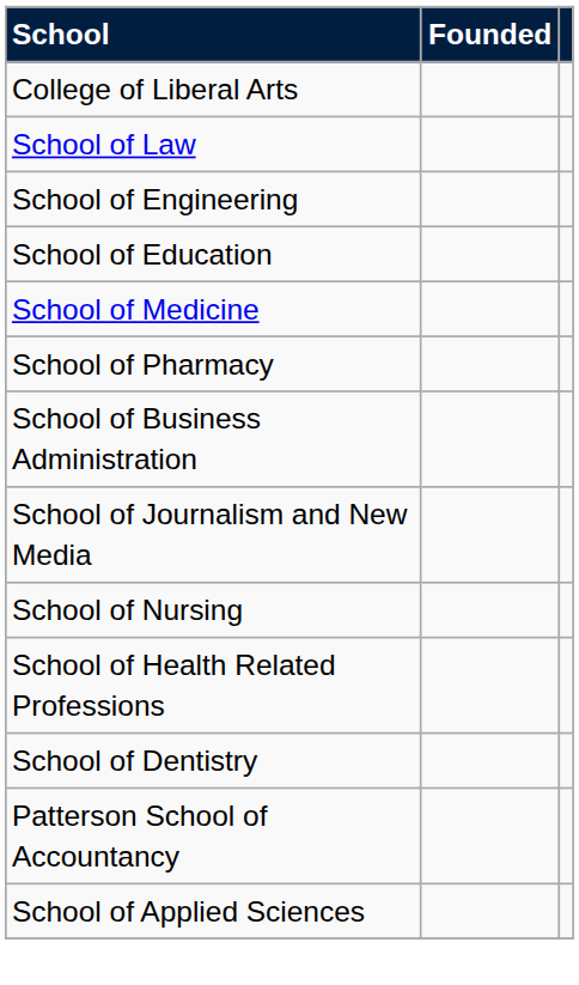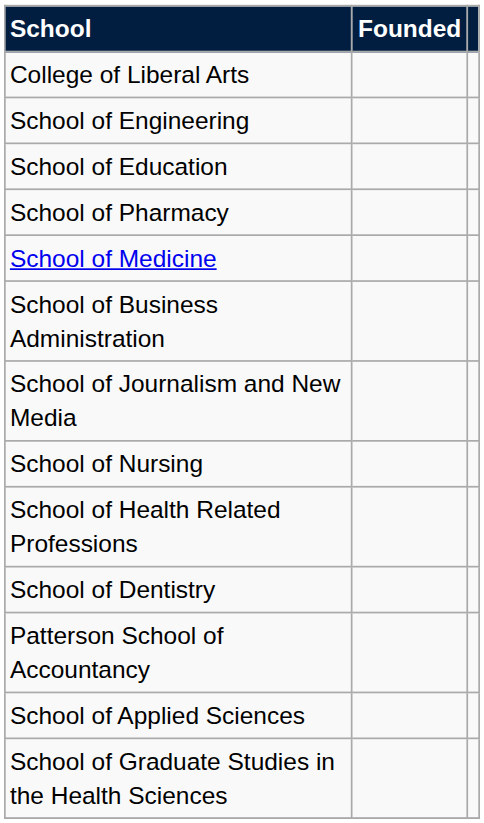 <table class="wikitable" style="float:right; margin-left:1em; font-size:90%; line-height:1.4em; width:280px;">
 <tr>
 <th style="background:#011E41;color:white;text-align:left;">School</th>
 <th style="background:#011E41;color:white;">Founded</th>
 <th style="background:#011E41;color:white;"></th>
 </tr>
 <tr>
 <td>College of Liberal Arts</td>
-<td></td>
-<td style="text-align:center;"></td>
-</tr>
-<tr>
-<td><a href='#'>School of Law</a></td>
 <td></td>
 <td style="text-align:center;"></td>
 </tr>
 <tr>
 <td>School of Engineering</td>
 <td></td>
 <td style="text-align:center;"></td>
 </tr>
 <tr>
 <td>School of Education</td>
 <td></td>
 <td style="text-align:center;"></td>
 </tr>
 <tr>
-<td><a href='#'>School of Medicine</a></td>
+<td>School of Pharmacy</td>
 <td></td>
 <td style="text-align:center;"></td>
 </tr>
 <tr>
-<td>School of Pharmacy</td>
+<td><a href='#'>School of Medicine</a></td>
 <td></td>
 <td style="text-align:center;"></td>
 </tr>
 <tr>
 <td>School of Business Administration</td>
 <td></td>
 <td style="text-align:center;"></td>
 </tr>
 <tr>
 <td>School of Journalism and New Media</td>
 <td></td>
 <td style="text-align:center;"></td>
 </tr>
 <tr>
 <td>School of Nursing</td>
 <td></td>
 <td style="text-align:center;"></td>
 </tr>
 <tr>
 <td>School of Health Related Professions</td>
 <td></td>
 <td style="text-align:center;"></td>
 </tr>
 <tr>
 <td>School of Dentistry</td>
 <td></td>
 <td style="text-align:center;"></td>
 </tr>
 <tr>
 <td>Patterson School of Accountancy</td>
 <td></td>
 <td style="text-align:center;"></td>
 </tr>
 <tr>
 <td>School of Applied Sciences</td>
 <td></td>
 <td style="text-align:center;"></td>
 </tr>
 <tr>
+<td>School of Graduate Studies in the Health Sciences</td>
+<td></td>
+<td style="text-align:center;"></td>
+</tr>
+<tr>
 </tr>
 </table>
